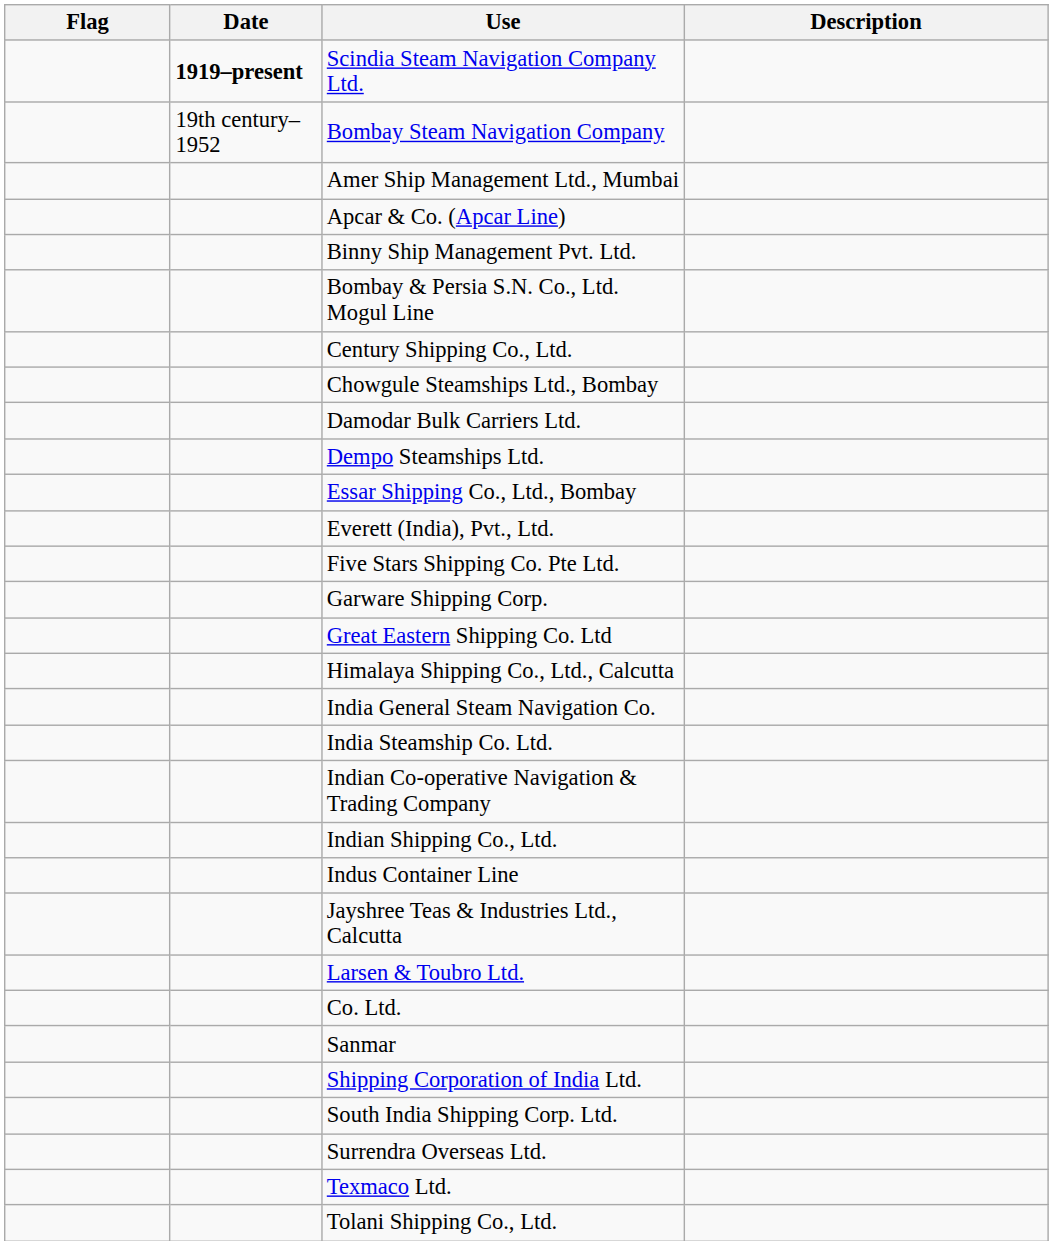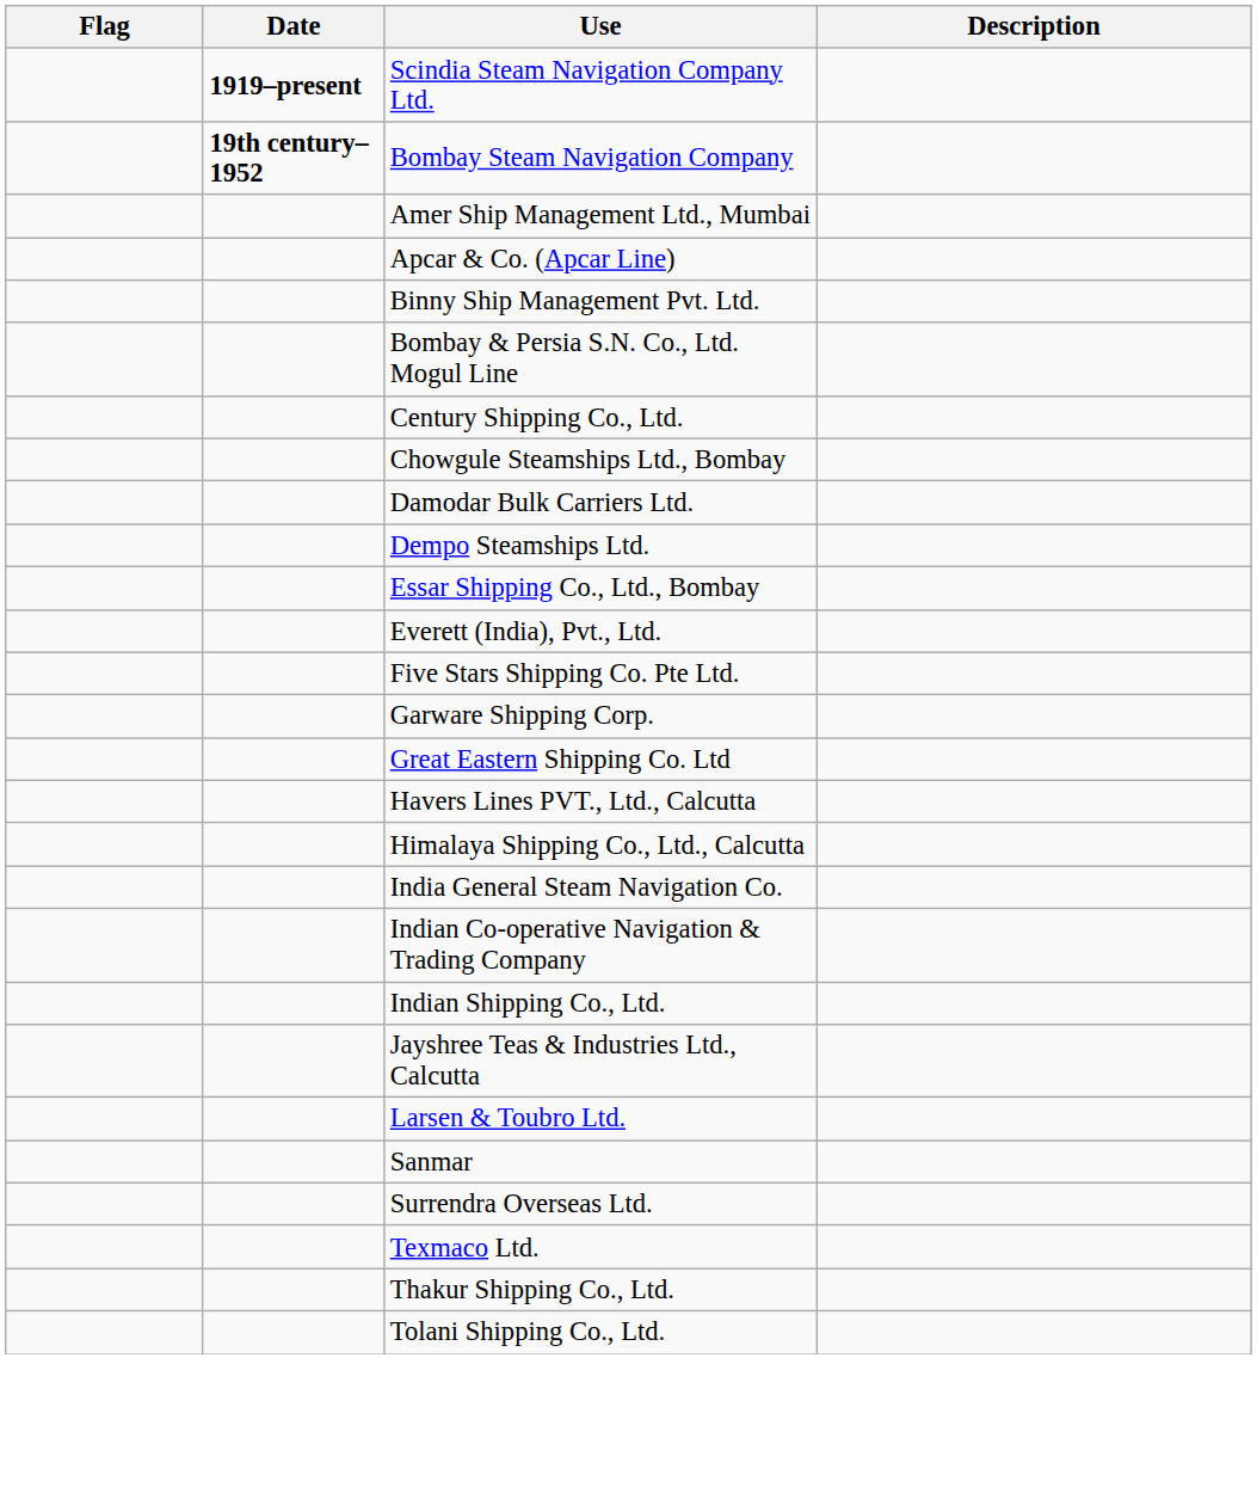 <table class="wikitable">
 <tr>
 <th style="width:110px;">Flag</th>
 <th style="width:100px;">Date</th>
 <th style="width:250px;">Use</th>
 <th style="width:250px;">Description</th>
 </tr>
 <tr>
 <td></td>
 <td><strong>1919–present</strong></td>
 <td><a href='#'>Scindia Steam Navigation Company Ltd.</a></td>
 <td></td>
 </tr>
 <tr>
 <td></td>
-<td>19th century–1952</td>
+<td><strong>19th century–1952</strong></td>
 <td><a href='#'>Bombay Steam Navigation Company</a></td>
 <td></td>
 </tr>
 <tr>
 <td></td>
 <td></td>
 <td>Amer Ship Management Ltd., Mumbai</td>
 <td></td>
 </tr>
 <tr>
 <td></td>
 <td></td>
 <td>Apcar & Co. (<a href='#'>Apcar Line</a>)</td>
 <td></td>
 </tr>
 <tr>
 <td></td>
 <td></td>
 <td>Binny Ship Management Pvt. Ltd.</td>
 <td></td>
 </tr>
 <tr>
 <td></td>
 <td></td>
 <td>Bombay & Persia S.N. Co., Ltd.<br>Mogul Line</td>
 <td></td>
 </tr>
 <tr>
 <td></td>
 <td></td>
 <td>Century Shipping Co., Ltd.</td>
 <td></td>
 </tr>
 <tr>
 <td></td>
 <td></td>
 <td>Chowgule Steamships Ltd., Bombay</td>
 <td></td>
 </tr>
 <tr>
 <td></td>
 <td></td>
 <td>Damodar Bulk Carriers Ltd.</td>
 <td></td>
 </tr>
 <tr>
 <td></td>
 <td></td>
 <td><a href='#'>Dempo</a> Steamships Ltd.</td>
 <td></td>
 </tr>
 <tr>
 <td></td>
 <td></td>
 <td><a href='#'>Essar Shipping</a> Co., Ltd., Bombay</td>
 <td></td>
 </tr>
 <tr>
 <td></td>
 <td></td>
 <td>Everett (India), Pvt., Ltd.</td>
 <td></td>
 </tr>
 <tr>
 <td></td>
 <td></td>
 <td>Five Stars Shipping Co. Pte Ltd.</td>
 <td></td>
 </tr>
 <tr>
 <td></td>
 <td></td>
 <td>Garware Shipping Corp.</td>
 <td></td>
 </tr>
 <tr>
 <td></td>
 <td></td>
 <td><a href='#'>Great Eastern</a> Shipping Co. Ltd</td>
 <td></td>
 </tr>
 <tr>
 <td></td>
 <td></td>
+<td>Havers Lines PVT., Ltd., Calcutta</td>
+<td></td>
+</tr>
+<tr>
+<td></td>
+<td></td>
 <td>Himalaya Shipping Co., Ltd., Calcutta</td>
 <td></td>
 </tr>
 <tr>
 <td></td>
 <td></td>
 <td>India General Steam Navigation Co.</td>
-<td></td>
-</tr>
-<tr>
-<td></td>
-<td></td>
-<td>India Steamship Co. Ltd.</td>
 <td></td>
 </tr>
 <tr>
 <td></td>
 <td></td>
 <td>Indian Co-operative Navigation & Trading Company</td>
 <td></td>
 </tr>
 <tr>
 <td></td>
 <td></td>
 <td>Indian Shipping Co., Ltd.</td>
 <td></td>
 </tr>
 <tr>
 <td></td>
 <td></td>
-<td>Indus Container Line</td>
-<td></td>
-</tr>
-<tr>
-<td></td>
-<td></td>
 <td>Jayshree Teas & Industries Ltd., Calcutta</td>
 <td></td>
 </tr>
 <tr>
 <td></td>
 <td></td>
 <td><a href='#'>Larsen & Toubro Ltd.</a></td>
 <td></td>
 </tr>
 <tr>
 <td></td>
 <td></td>
-<td> Co. Ltd.</td>
-<td></td>
-</tr>
-<tr>
-<td></td>
-<td></td>
 <td>Sanmar</td>
-<td></td>
-</tr>
-<tr>
-<td></td>
-<td></td>
-<td><a href='#'>Shipping Corporation of India</a> Ltd.</td>
-<td></td>
-</tr>
-<tr>
-<td></td>
-<td></td>
-<td>South India Shipping Corp. Ltd.</td>
 <td></td>
 </tr>
 <tr>
 <td></td>
 <td></td>
 <td>Surrendra Overseas Ltd.</td>
 <td></td>
 </tr>
 <tr>
 <td></td>
 <td></td>
 <td><a href='#'>Texmaco</a> Ltd.</td>
 <td></td>
 </tr>
 <tr>
 <td></td>
 <td></td>
+<td>Thakur Shipping Co., Ltd.</td>
+<td></td>
+</tr>
+<tr>
+<td></td>
+<td></td>
 <td>Tolani Shipping Co., Ltd.</td>
 <td></td>
 </tr>
 </table>
